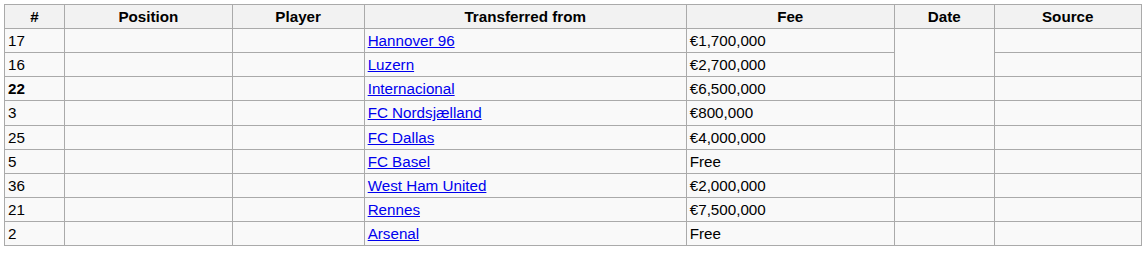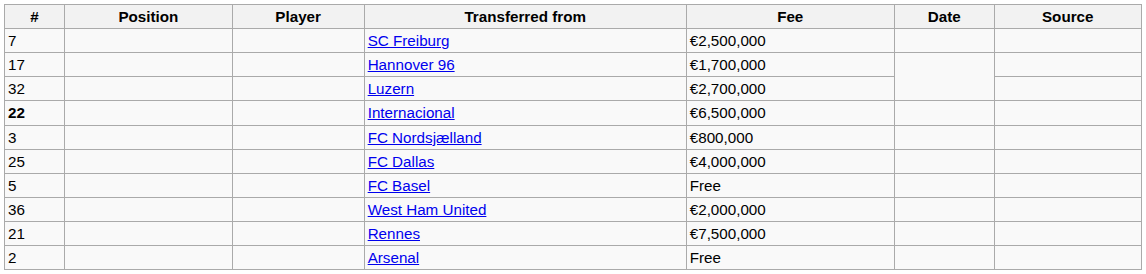 <table class="wikitable sortable" style="width:90%; text-align:center; font-size:95%; text-align:left;">
 <tr>
 <th>#</th>
 <th>Position</th>
 <th>Player</th>
 <th>Transferred from</th>
 <th>Fee</th>
 <th>Date</th>
 <th>Source</th>
 </tr>
 <tr>
+<td>7</td>
+<td></td>
+<td></td>
+<td> <a href='#'>SC Freiburg</a></td>
+<td>€2,500,000</td>
+<td></td>
+<td></td>
+</tr>
+<tr>
 <td>17</td>
 <td></td>
 <td></td>
 <td> <a href='#'>Hannover 96</a></td>
 <td>€1,700,000</td>
 <td rowspan=2></td>
 <td></td>
 </tr>
 <tr>
-<td>16</td>
+<td>32</td>
 <td></td>
 <td></td>
 <td> <a href='#'>Luzern</a></td>
 <td>€2,700,000</td>
 <td></td>
 </tr>
 <tr>
 <td><strong>22</strong></td>
 <td></td>
 <td></td>
 <td> <a href='#'>Internacional</a></td>
 <td>€6,500,000</td>
 <td></td>
 <td></td>
 </tr>
 <tr>
 <td>3</td>
 <td></td>
 <td></td>
 <td> <a href='#'>FC Nordsjælland</a></td>
 <td>€800,000</td>
 <td></td>
 <td></td>
 </tr>
 <tr>
 <td>25</td>
 <td></td>
 <td></td>
 <td> <a href='#'>FC Dallas</a></td>
 <td>€4,000,000</td>
 <td></td>
 <td></td>
 </tr>
 <tr>
 <td>5</td>
 <td></td>
 <td></td>
 <td> <a href='#'>FC Basel</a></td>
 <td>Free</td>
 <td></td>
 <td></td>
 </tr>
 <tr>
 <td>36</td>
 <td></td>
 <td></td>
 <td> <a href='#'>West Ham United</a></td>
 <td>€2,000,000</td>
 <td></td>
 <td></td>
 </tr>
 <tr>
 <td>21</td>
 <td></td>
 <td></td>
 <td> <a href='#'>Rennes</a></td>
 <td>€7,500,000</td>
 <td></td>
 <td></td>
 </tr>
 <tr>
 <td>2</td>
 <td></td>
 <td></td>
 <td> <a href='#'>Arsenal</a></td>
 <td>Free</td>
 <td></td>
 <td></td>
 </tr>
 </table>
